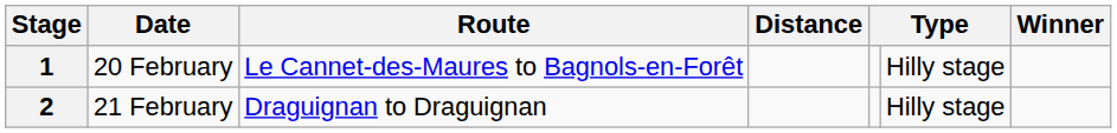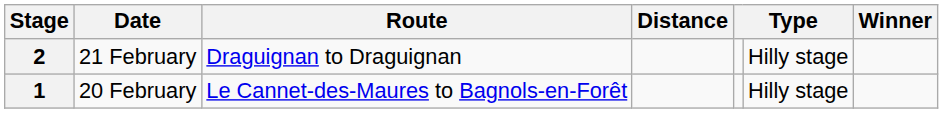 <table class="wikitable">
 <tr>
 <th scope="col">Stage</th>
 <th scope="col">Date</th>
 <th scope="col">Route</th>
 <th scope="col">Distance</th>
 <th colspan="2" scope="col">Type</th>
 <th scope="col">Winner</th>
 </tr>
 <tr>
+<th scope="row">2</th>
+<td>21 February</td>
+<td><a href='#'>Draguignan</a> to Draguignan</td>
+<td style="text-align:center;"></td>
+<td></td>
+<td>Hilly stage</td>
+<td></td>
+</tr>
+<tr>
 <th scope="row">1</th>
 <td>20 February</td>
 <td><a href='#'>Le Cannet-des-Maures</a> to <a href='#'>Bagnols-en-Forêt</a></td>
 <td style="text-align:center;"></td>
 <td></td>
 <td>Hilly stage</td>
 <td></td>
 </tr>
-<tr>
-<th scope="row">2</th>
-<td>21 February</td>
-<td><a href='#'>Draguignan</a> to Draguignan</td>
-<td style="text-align:center;"></td>
-<td></td>
-<td>Hilly stage</td>
-<td></td>
-</tr>
 </table>
